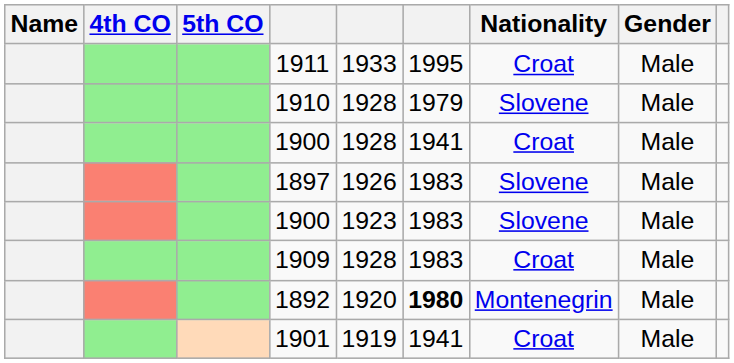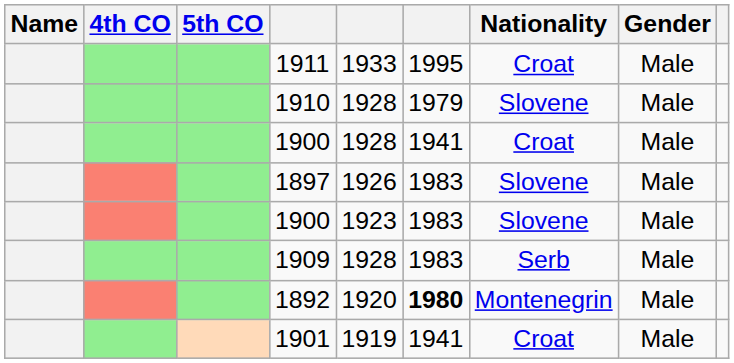 <table class="wikitable sortable" style=text-align:center>
 <tr>
 <th scope="col">Name</th>
 <th scope="col"><a href='#'>4th CO</a></th>
 <th scope="col"><a href='#'>5th CO</a></th>
 <th scope="col"></th>
 <th scope="col"></th>
 <th scope="col"></th>
 <th scope="col">Nationality</th>
 <th scope="col">Gender</th>
 <th scope="col" class="unsortable"></th>
 </tr>
 <tr>
 <th align="center" scope="row" style="font-weight:normal;"></th>
 <td bgcolor = LightGreen></td>
 <td bgcolor = LightGreen></td>
 <td>1911</td>
 <td>1933</td>
 <td>1995</td>
 <td><a href='#'>Croat</a></td>
 <td>Male</td>
 <td></td>
 </tr>
 <tr>
 <th align="center" scope="row" style="font-weight:normal;"></th>
 <td bgcolor = LightGreen></td>
 <td bgcolor = LightGreen></td>
 <td>1910</td>
 <td>1928</td>
 <td>1979</td>
 <td><a href='#'>Slovene</a></td>
 <td>Male</td>
 <td></td>
 </tr>
 <tr>
 <th align="center" scope="row" style="font-weight:normal;"></th>
 <td bgcolor = LightGreen></td>
 <td bgcolor = LightGreen></td>
 <td>1900</td>
 <td>1928</td>
 <td>1941</td>
 <td><a href='#'>Croat</a></td>
 <td>Male</td>
 <td></td>
 </tr>
 <tr>
 <th align="center" scope="row" style="font-weight:normal;"></th>
 <td bgcolor = Salmon></td>
 <td bgcolor = LightGreen></td>
 <td>1897</td>
 <td>1926</td>
 <td>1983</td>
 <td><a href='#'>Slovene</a></td>
 <td>Male</td>
 <td></td>
 </tr>
 <tr>
 <th align="center" scope="row" style="font-weight:normal;"></th>
 <td bgcolor = Salmon></td>
 <td bgcolor = LightGreen></td>
 <td>1900</td>
 <td>1923</td>
 <td>1983</td>
 <td><a href='#'>Slovene</a></td>
 <td>Male</td>
 <td></td>
 </tr>
 <tr>
 <th align="center" scope="row" style="font-weight:normal;"></th>
 <td bgcolor = LightGreen></td>
 <td bgcolor = LightGreen></td>
 <td>1909</td>
 <td>1928</td>
 <td>1983</td>
-<td><a href='#'>Croat</a></td>
+<td><a href='#'>Serb</a></td>
 <td>Male</td>
 <td></td>
 </tr>
 <tr>
 <th align="center" scope="row" style="font-weight:normal;"></th>
 <td bgcolor = Salmon></td>
 <td bgcolor = LightGreen></td>
 <td>1892</td>
 <td>1920</td>
 <td><strong>1980</strong></td>
 <td><a href='#'>Montenegrin</a></td>
 <td>Male</td>
 <td></td>
 </tr>
 <tr>
 <th align="center" scope="row" style="font-weight:normal;"></th>
 <td bgcolor = LightGreen></td>
 <td bgcolor = PeachPuff></td>
 <td>1901</td>
 <td>1919</td>
 <td>1941</td>
 <td><a href='#'>Croat</a></td>
 <td>Male</td>
 <td></td>
 </tr>
 </table>
